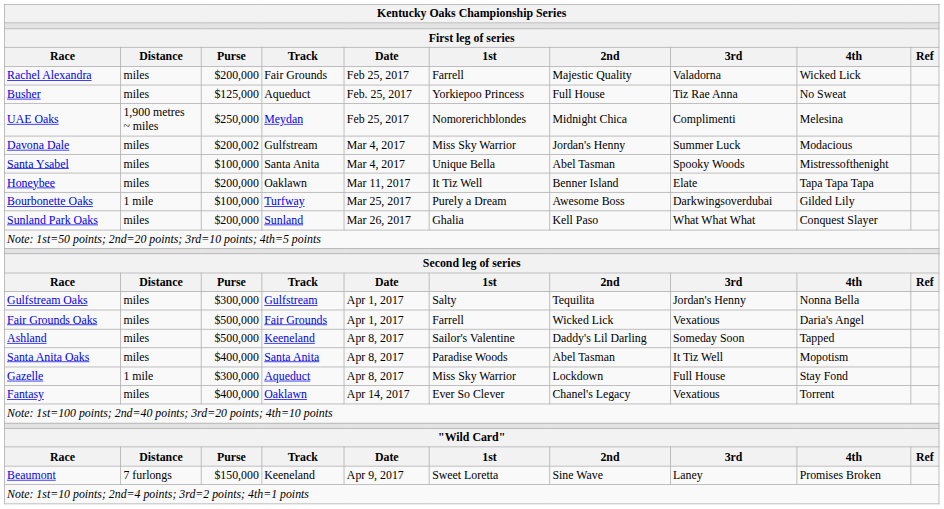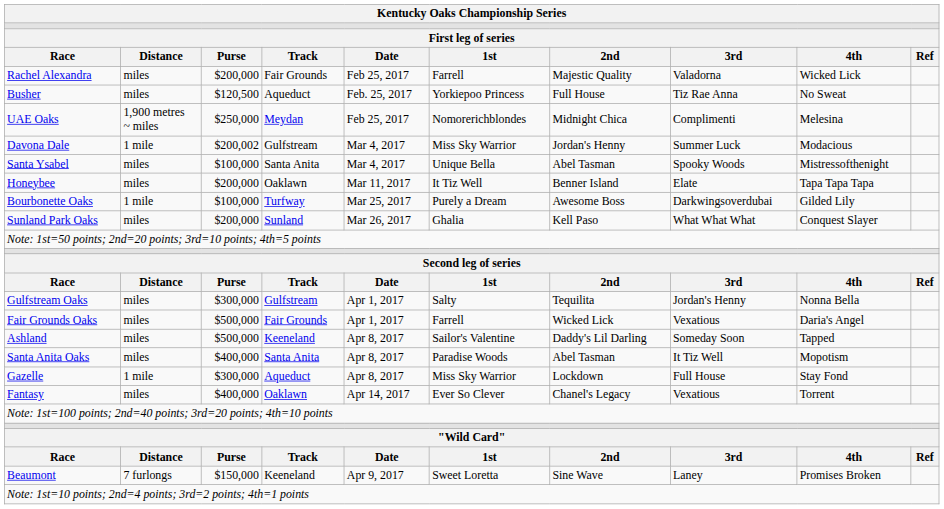 <table class="wikitable" style="width:100%">
 <tr>
 <th colspan=10>Kentucky Oaks Championship Series</th>
 </tr>
 <tr>
 <td colspan=10 style="background: #e3e3e3;"></td>
 </tr>
 <tr>
 <th colspan=10>First leg of series</th>
 </tr>
 <tr>
 <th>Race</th>
 <th>Distance</th>
 <th>Purse</th>
 <th>Track</th>
 <th>Date</th>
 <th>1st</th>
 <th>2nd</th>
 <th>3rd</th>
 <th>4th</th>
 <th>Ref</th>
 </tr>
 <tr>
 <td><a href='#'>Rachel Alexandra</a></td>
 <td> miles</td>
 <td align=right>$200,000</td>
 <td>Fair Grounds</td>
 <td>Feb 25, 2017</td>
 <td>Farrell</td>
 <td>Majestic Quality</td>
 <td>Valadorna</td>
 <td>Wicked Lick</td>
 <td></td>
 </tr>
 <tr>
 <td><a href='#'>Busher</a></td>
 <td> miles</td>
-<td align=right>$125,000</td>
+<td align=right>$120,500</td>
 <td>Aqueduct</td>
 <td>Feb. 25, 2017</td>
 <td>Yorkiepoo Princess</td>
 <td>Full House</td>
 <td>Tiz Rae Anna</td>
 <td>No Sweat</td>
 <td></td>
 </tr>
 <tr>
 <td><a href='#'>UAE Oaks</a></td>
 <td>1,900 metres<br>~ miles</td>
 <td align=right>$250,000</td>
 <td><a href='#'>Meydan</a></td>
 <td>Feb 25, 2017</td>
 <td>Nomorerichblondes</td>
 <td>Midnight Chica</td>
 <td>Complimenti</td>
 <td>Melesina</td>
 <td></td>
 </tr>
 <tr>
 <td><a href='#'>Davona Dale</a></td>
-<td> miles</td>
+<td>1 mile</td>
 <td align=right>$200,002</td>
 <td>Gulfstream</td>
 <td>Mar 4, 2017</td>
 <td>Miss Sky Warrior</td>
 <td>Jordan's Henny</td>
 <td>Summer Luck</td>
 <td>Modacious</td>
 <td></td>
 </tr>
 <tr>
 <td><a href='#'>Santa Ysabel</a></td>
 <td> miles</td>
 <td align=right>$100,000</td>
 <td>Santa Anita</td>
 <td>Mar 4, 2017</td>
 <td>Unique Bella</td>
 <td>Abel Tasman</td>
 <td>Spooky Woods</td>
 <td>Mistressofthenight</td>
 <td></td>
 </tr>
 <tr>
 <td><a href='#'>Honeybee</a></td>
 <td> miles</td>
 <td align=right>$200,000</td>
 <td>Oaklawn</td>
 <td>Mar 11, 2017</td>
 <td>It Tiz Well</td>
 <td>Benner Island</td>
 <td>Elate</td>
 <td>Tapa Tapa Tapa</td>
 <td></td>
 </tr>
 <tr>
 <td><a href='#'>Bourbonette Oaks</a></td>
 <td>1 mile</td>
 <td align=right>$100,000</td>
 <td><a href='#'>Turfway</a></td>
 <td>Mar 25, 2017</td>
 <td>Purely a Dream</td>
 <td>Awesome Boss</td>
 <td>Darkwingsoverdubai</td>
 <td>Gilded Lily</td>
 <td></td>
 </tr>
 <tr>
 <td><a href='#'>Sunland Park Oaks</a></td>
 <td> miles</td>
 <td align=right>$200,000</td>
 <td><a href='#'>Sunland</a></td>
 <td>Mar 26, 2017</td>
 <td>Ghalia</td>
 <td>Kell Paso</td>
 <td>What What What</td>
 <td>Conquest Slayer</td>
 <td></td>
 </tr>
 <tr>
 <td colspan=10><em>Note: 1st=50 points; 2nd=20 points; 3rd=10 points; 4th=5 points</em></td>
 </tr>
 <tr>
 <td colspan=10 style="background: #e3e3e3;"></td>
 </tr>
 <tr>
 <th colspan=10>Second leg of series</th>
 </tr>
 <tr>
 <th>Race</th>
 <th>Distance</th>
 <th>Purse</th>
 <th>Track</th>
 <th>Date</th>
 <th>1st</th>
 <th>2nd</th>
 <th>3rd</th>
 <th>4th</th>
 <th>Ref</th>
 </tr>
 <tr>
 <td><a href='#'>Gulfstream Oaks</a></td>
 <td> miles</td>
 <td align=right>$300,000</td>
 <td><a href='#'>Gulfstream</a></td>
 <td>Apr 1, 2017</td>
 <td>Salty</td>
 <td>Tequilita</td>
 <td>Jordan's Henny</td>
 <td>Nonna Bella</td>
 <td></td>
 </tr>
 <tr>
 <td><a href='#'>Fair Grounds Oaks</a></td>
 <td> miles</td>
 <td align=right>$500,000</td>
 <td><a href='#'>Fair Grounds</a></td>
 <td>Apr 1, 2017</td>
 <td>Farrell</td>
 <td>Wicked Lick</td>
 <td>Vexatious</td>
 <td>Daria's Angel</td>
 <td></td>
 </tr>
 <tr>
 <td><a href='#'>Ashland</a></td>
 <td> miles</td>
 <td align=right>$500,000</td>
 <td><a href='#'>Keeneland</a></td>
 <td>Apr 8, 2017</td>
 <td>Sailor's Valentine</td>
 <td>Daddy's Lil Darling</td>
 <td>Someday Soon</td>
 <td>Tapped</td>
 <td></td>
 </tr>
 <tr>
 <td><a href='#'>Santa Anita Oaks</a></td>
 <td> miles</td>
 <td align=right>$400,000</td>
 <td><a href='#'>Santa Anita</a></td>
 <td>Apr 8, 2017</td>
 <td>Paradise Woods</td>
 <td>Abel Tasman</td>
 <td>It Tiz Well</td>
 <td>Mopotism</td>
 <td></td>
 </tr>
 <tr>
 <td><a href='#'>Gazelle</a></td>
 <td>1 mile</td>
 <td align=right>$300,000</td>
 <td><a href='#'>Aqueduct</a></td>
 <td>Apr 8, 2017</td>
 <td>Miss Sky Warrior</td>
 <td>Lockdown</td>
 <td>Full House</td>
 <td>Stay Fond</td>
 <td></td>
 </tr>
 <tr>
 <td><a href='#'>Fantasy</a></td>
 <td> miles</td>
 <td align=right>$400,000</td>
 <td><a href='#'>Oaklawn</a></td>
 <td>Apr 14, 2017</td>
 <td>Ever So Clever</td>
 <td>Chanel's Legacy</td>
 <td>Vexatious</td>
 <td>Torrent</td>
 <td></td>
 </tr>
 <tr>
 <td colspan=10><em>Note: 1st=100 points; 2nd=40 points; 3rd=20 points; 4th=10 points</em></td>
 </tr>
 <tr>
 <td colspan=10 style="background: #e3e3e3;"></td>
 </tr>
 <tr>
 <th colspan=10>"Wild Card"</th>
 </tr>
 <tr>
 <th>Race</th>
 <th>Distance</th>
 <th>Purse</th>
 <th>Track</th>
 <th>Date</th>
 <th>1st</th>
 <th>2nd</th>
 <th>3rd</th>
 <th>4th</th>
 <th>Ref</th>
 </tr>
 <tr>
 <td><a href='#'>Beaumont</a></td>
 <td>7 furlongs</td>
 <td align=right>$150,000</td>
 <td>Keeneland</td>
 <td>Apr 9, 2017</td>
 <td>Sweet Loretta</td>
 <td>Sine Wave</td>
 <td>Laney</td>
 <td>Promises Broken</td>
 <td></td>
 </tr>
 <tr>
 <td colspan=10><em>Note: 1st=10 points; 2nd=4 points; 3rd=2 points; 4th=1 points</em></td>
 </tr>
 </table>
